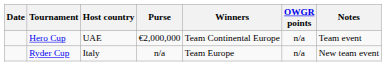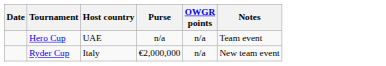 <table class="wikitable" style="font-size:95%">
 <tr>
 <th>Date</th>
 <th>Tournament</th>
 <th>Host country</th>
 <th>Purse</th>
-<th>Winners</th>
 <th><a href='#'>OWGR</a><br>points</th>
 <th>Notes</th>
 </tr>
 <tr>
 <td></td>
 <td><a href='#'>Hero Cup</a></td>
 <td>UAE</td>
-<td align=right>€2,000,000</td>
-<td> Team Continental Europe</td>
+<td align=center>n/a</td>
 <td align=center>n/a</td>
 <td>Team event</td>
 </tr>
 <tr>
 <td></td>
 <td><a href='#'>Ryder Cup</a></td>
 <td>Italy</td>
-<td align=center>n/a</td>
-<td> Team Europe</td>
+<td align=right>€2,000,000</td>
 <td align=center>n/a</td>
 <td>New team event</td>
 </tr>
 </table>
